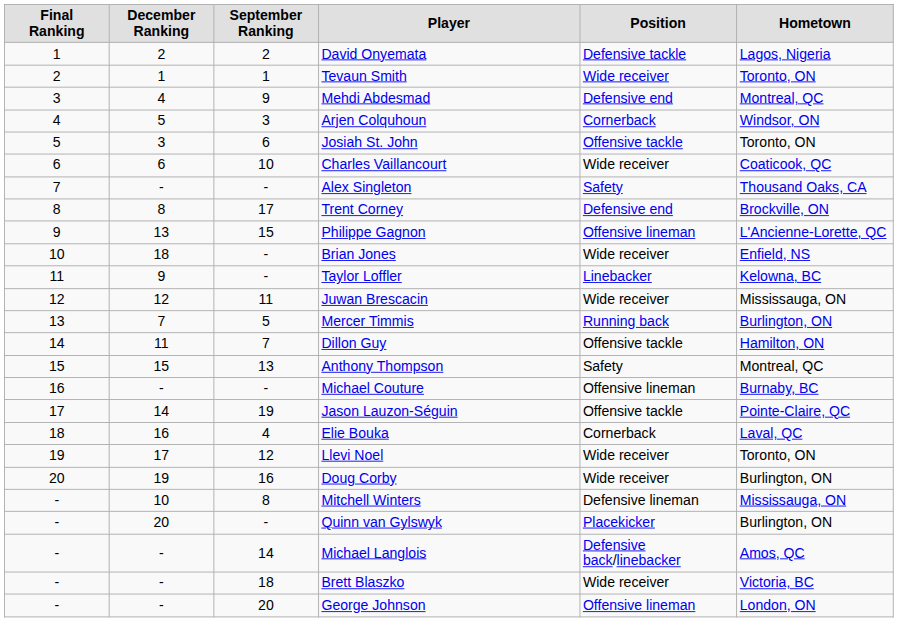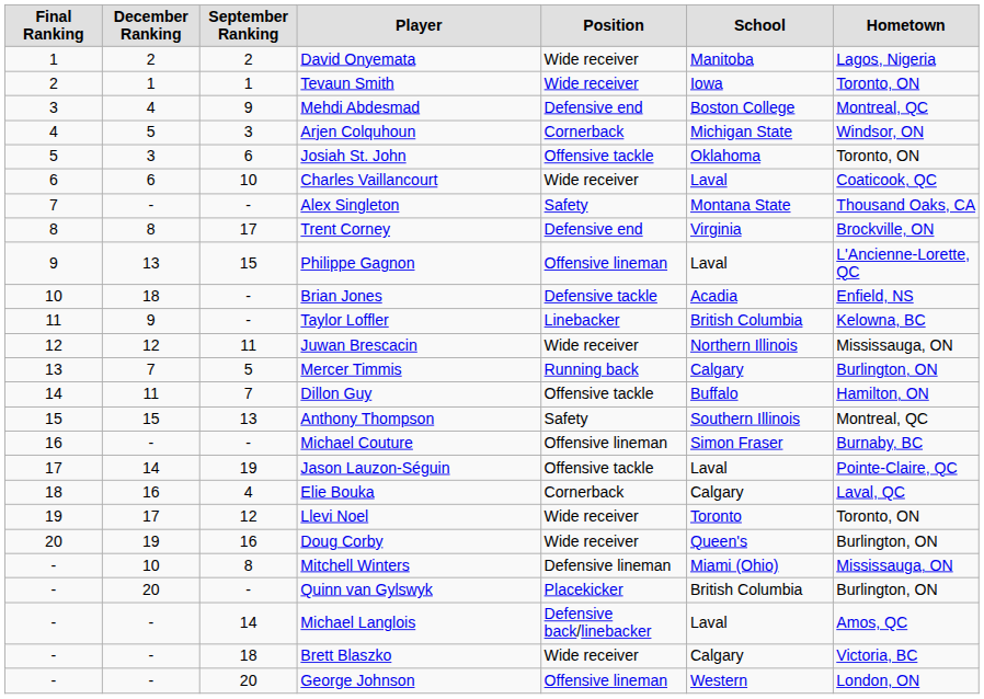 <table class="wikitable sortable" width="80%">
 <tr>
 <th style="background:#e0e0e0; width:10%;">Final<br>Ranking</th>
 <th style="background:#e0e0e0; width:10%;">December<br>Ranking</th>
 <th style="background:#e0e0e0; width:10%;">September<br>Ranking</th>
 <th style="background:#e0e0e0; width:25%;">Player</th>
 <th style="background:#e0e0e0; width:15%;">Position</th>
+<th style="background:#e0e0e0; width:15%;">School</th>
 <th style="background:#e0e0e0; width:15%;">Hometown</th>
 </tr>
 <tr>
 <td style="text-align:center;">1</td>
 <td style="text-align:center;">2</td>
 <td style="text-align:center;">2</td>
 <td><a href='#'>David Onyemata</a></td>
-<td><a href='#'>Defensive tackle</a></td>
+<td>Wide receiver</td>
+<td><a href='#'>Manitoba</a></td>
 <td><a href='#'>Lagos, Nigeria</a></td>
 </tr>
 <tr>
 <td style="text-align:center;">2</td>
 <td style="text-align:center;">1</td>
 <td style="text-align:center;">1</td>
 <td><a href='#'>Tevaun Smith</a></td>
 <td><a href='#'>Wide receiver</a></td>
+<td><a href='#'>Iowa</a></td>
 <td><a href='#'>Toronto, ON</a></td>
 </tr>
 <tr>
 <td style="text-align:center;">3</td>
 <td style="text-align:center;">4</td>
 <td style="text-align:center;">9</td>
 <td><a href='#'>Mehdi Abdesmad</a></td>
 <td><a href='#'>Defensive end</a></td>
+<td><a href='#'>Boston College</a></td>
 <td><a href='#'>Montreal, QC</a></td>
 </tr>
 <tr>
 <td style="text-align:center;">4</td>
 <td style="text-align:center;">5</td>
 <td style="text-align:center;">3</td>
 <td><a href='#'>Arjen Colquhoun</a></td>
 <td><a href='#'>Cornerback</a></td>
+<td><a href='#'>Michigan State</a></td>
 <td><a href='#'>Windsor, ON</a></td>
 </tr>
 <tr>
 <td style="text-align:center;">5</td>
 <td style="text-align:center;">3</td>
 <td style="text-align:center;">6</td>
 <td><a href='#'>Josiah St. John</a></td>
 <td><a href='#'>Offensive tackle</a></td>
+<td><a href='#'>Oklahoma</a></td>
 <td>Toronto, ON</td>
 </tr>
 <tr>
 <td style="text-align:center;">6</td>
 <td style="text-align:center;">6</td>
 <td style="text-align:center;">10</td>
 <td><a href='#'>Charles Vaillancourt</a></td>
 <td>Wide receiver</td>
+<td><a href='#'>Laval</a></td>
 <td><a href='#'>Coaticook, QC</a></td>
 </tr>
 <tr>
 <td style="text-align:center;">7</td>
 <td style="text-align:center;">-</td>
 <td style="text-align:center;">-</td>
 <td><a href='#'>Alex Singleton</a></td>
 <td><a href='#'>Safety</a></td>
+<td><a href='#'>Montana State</a></td>
 <td><a href='#'>Thousand Oaks, CA</a></td>
 </tr>
 <tr>
 <td style="text-align:center;">8</td>
 <td style="text-align:center;">8</td>
 <td style="text-align:center;">17</td>
 <td><a href='#'>Trent Corney</a></td>
 <td><a href='#'>Defensive end</a></td>
+<td><a href='#'>Virginia</a></td>
 <td><a href='#'>Brockville, ON</a></td>
 </tr>
 <tr>
 <td style="text-align:center;">9</td>
 <td style="text-align:center;">13</td>
 <td style="text-align:center;">15</td>
 <td><a href='#'>Philippe Gagnon</a></td>
 <td><a href='#'>Offensive lineman</a></td>
+<td>Laval</td>
 <td><a href='#'>L'Ancienne-Lorette, QC</a></td>
 </tr>
 <tr>
 <td style="text-align:center;">10</td>
 <td style="text-align:center;">18</td>
 <td style="text-align:center;">-</td>
 <td><a href='#'>Brian Jones</a></td>
-<td>Wide receiver</td>
+<td><a href='#'>Defensive tackle</a></td>
+<td><a href='#'>Acadia</a></td>
 <td><a href='#'>Enfield, NS</a></td>
 </tr>
 <tr>
 <td style="text-align:center;">11</td>
 <td style="text-align:center;">9</td>
 <td style="text-align:center;">-</td>
 <td><a href='#'>Taylor Loffler</a></td>
 <td><a href='#'>Linebacker</a></td>
+<td><a href='#'>British Columbia</a></td>
 <td><a href='#'>Kelowna, BC</a></td>
 </tr>
 <tr>
 <td style="text-align:center;">12</td>
 <td style="text-align:center;">12</td>
 <td style="text-align:center;">11</td>
 <td><a href='#'>Juwan Brescacin</a></td>
 <td>Wide receiver</td>
+<td><a href='#'>Northern Illinois</a></td>
 <td>Mississauga, ON</td>
 </tr>
 <tr>
 <td style="text-align:center;">13</td>
 <td style="text-align:center;">7</td>
 <td style="text-align:center;">5</td>
 <td><a href='#'>Mercer Timmis</a></td>
 <td><a href='#'>Running back</a></td>
+<td><a href='#'>Calgary</a></td>
 <td><a href='#'>Burlington, ON</a></td>
 </tr>
 <tr>
 <td style="text-align:center;">14</td>
 <td style="text-align:center;">11</td>
 <td style="text-align:center;">7</td>
 <td><a href='#'>Dillon Guy</a></td>
 <td>Offensive tackle</td>
+<td><a href='#'>Buffalo</a></td>
 <td><a href='#'>Hamilton, ON</a></td>
 </tr>
 <tr>
 <td style="text-align:center;">15</td>
 <td style="text-align:center;">15</td>
 <td style="text-align:center;">13</td>
 <td><a href='#'>Anthony Thompson</a></td>
 <td>Safety</td>
+<td><a href='#'>Southern Illinois</a></td>
 <td>Montreal, QC</td>
 </tr>
 <tr>
 <td style="text-align:center;">16</td>
 <td style="text-align:center;">-</td>
 <td style="text-align:center;">-</td>
 <td><a href='#'>Michael Couture</a></td>
 <td>Offensive lineman</td>
+<td><a href='#'>Simon Fraser</a></td>
 <td><a href='#'>Burnaby, BC</a></td>
 </tr>
 <tr>
 <td style="text-align:center;">17</td>
 <td style="text-align:center;">14</td>
 <td style="text-align:center;">19</td>
 <td><a href='#'>Jason Lauzon-Séguin</a></td>
 <td>Offensive tackle</td>
+<td>Laval</td>
 <td><a href='#'>Pointe-Claire, QC</a></td>
 </tr>
 <tr>
 <td style="text-align:center;">18</td>
 <td style="text-align:center;">16</td>
 <td style="text-align:center;">4</td>
 <td><a href='#'>Elie Bouka</a></td>
 <td>Cornerback</td>
+<td>Calgary</td>
 <td><a href='#'>Laval, QC</a></td>
 </tr>
 <tr>
 <td style="text-align:center;">19</td>
 <td style="text-align:center;">17</td>
 <td style="text-align:center;">12</td>
 <td><a href='#'>Llevi Noel</a></td>
 <td>Wide receiver</td>
+<td><a href='#'>Toronto</a></td>
 <td>Toronto, ON</td>
 </tr>
 <tr>
 <td style="text-align:center;">20</td>
 <td style="text-align:center;">19</td>
 <td style="text-align:center;">16</td>
 <td><a href='#'>Doug Corby</a></td>
 <td>Wide receiver</td>
+<td><a href='#'>Queen's</a></td>
 <td>Burlington, ON</td>
 </tr>
 <tr>
 <td style="text-align:center;">-</td>
 <td style="text-align:center;">10</td>
 <td style="text-align:center;">8</td>
 <td><a href='#'>Mitchell Winters</a></td>
 <td>Defensive lineman</td>
+<td><a href='#'>Miami (Ohio)</a></td>
 <td><a href='#'>Mississauga, ON</a></td>
 </tr>
 <tr>
 <td style="text-align:center;">-</td>
 <td style="text-align:center;">20</td>
 <td style="text-align:center;">-</td>
 <td><a href='#'>Quinn van Gylswyk</a></td>
 <td><a href='#'>Placekicker</a></td>
+<td>British Columbia</td>
 <td>Burlington, ON</td>
 </tr>
 <tr>
 <td style="text-align:center;">-</td>
 <td style="text-align:center;">-</td>
 <td style="text-align:center;">14</td>
 <td><a href='#'>Michael Langlois</a></td>
 <td><a href='#'>Defensive back</a>/<a href='#'>linebacker</a></td>
+<td>Laval</td>
 <td><a href='#'>Amos, QC</a></td>
 </tr>
 <tr>
 <td style="text-align:center;">-</td>
 <td style="text-align:center;">-</td>
 <td style="text-align:center;">18</td>
 <td><a href='#'>Brett Blaszko</a></td>
 <td>Wide receiver</td>
+<td>Calgary</td>
 <td><a href='#'>Victoria, BC</a></td>
 </tr>
 <tr>
 <td style="text-align:center;">-</td>
 <td style="text-align:center;">-</td>
 <td style="text-align:center;">20</td>
 <td><a href='#'>George Johnson</a></td>
 <td><a href='#'>Offensive lineman</a></td>
+<td><a href='#'>Western</a></td>
 <td><a href='#'>London, ON</a></td>
 </tr>
 </table>
